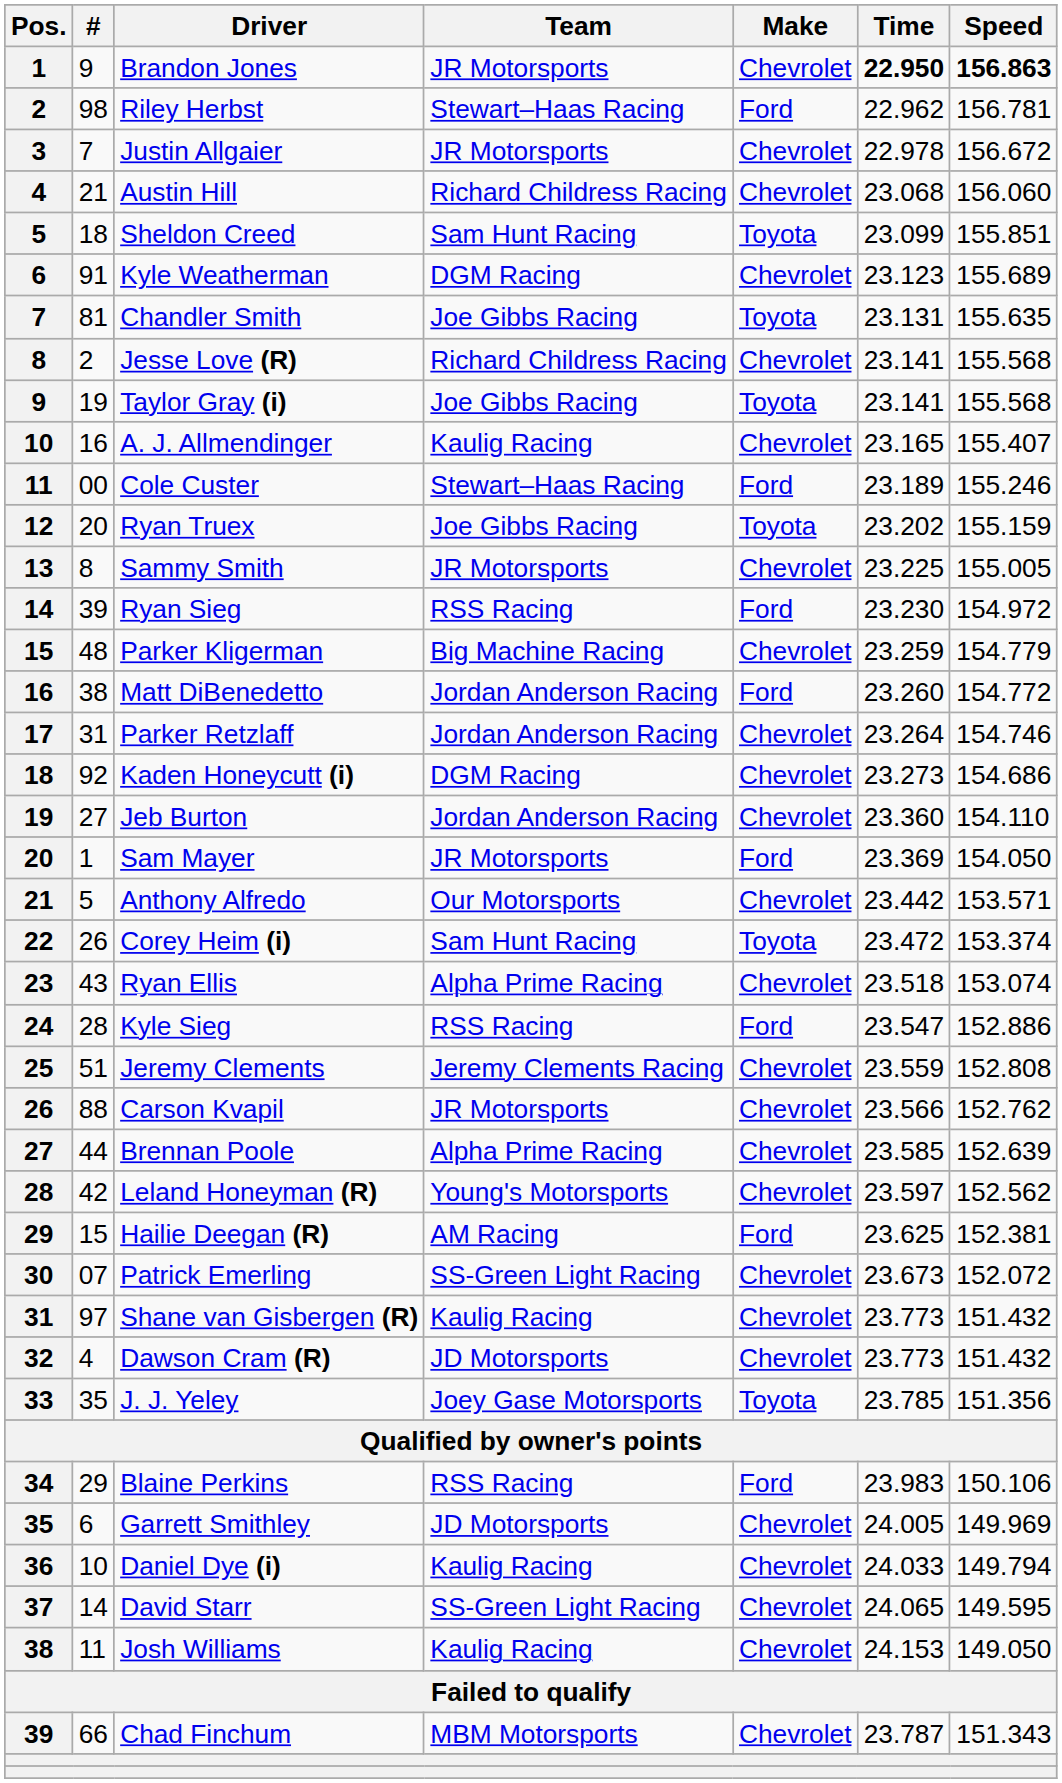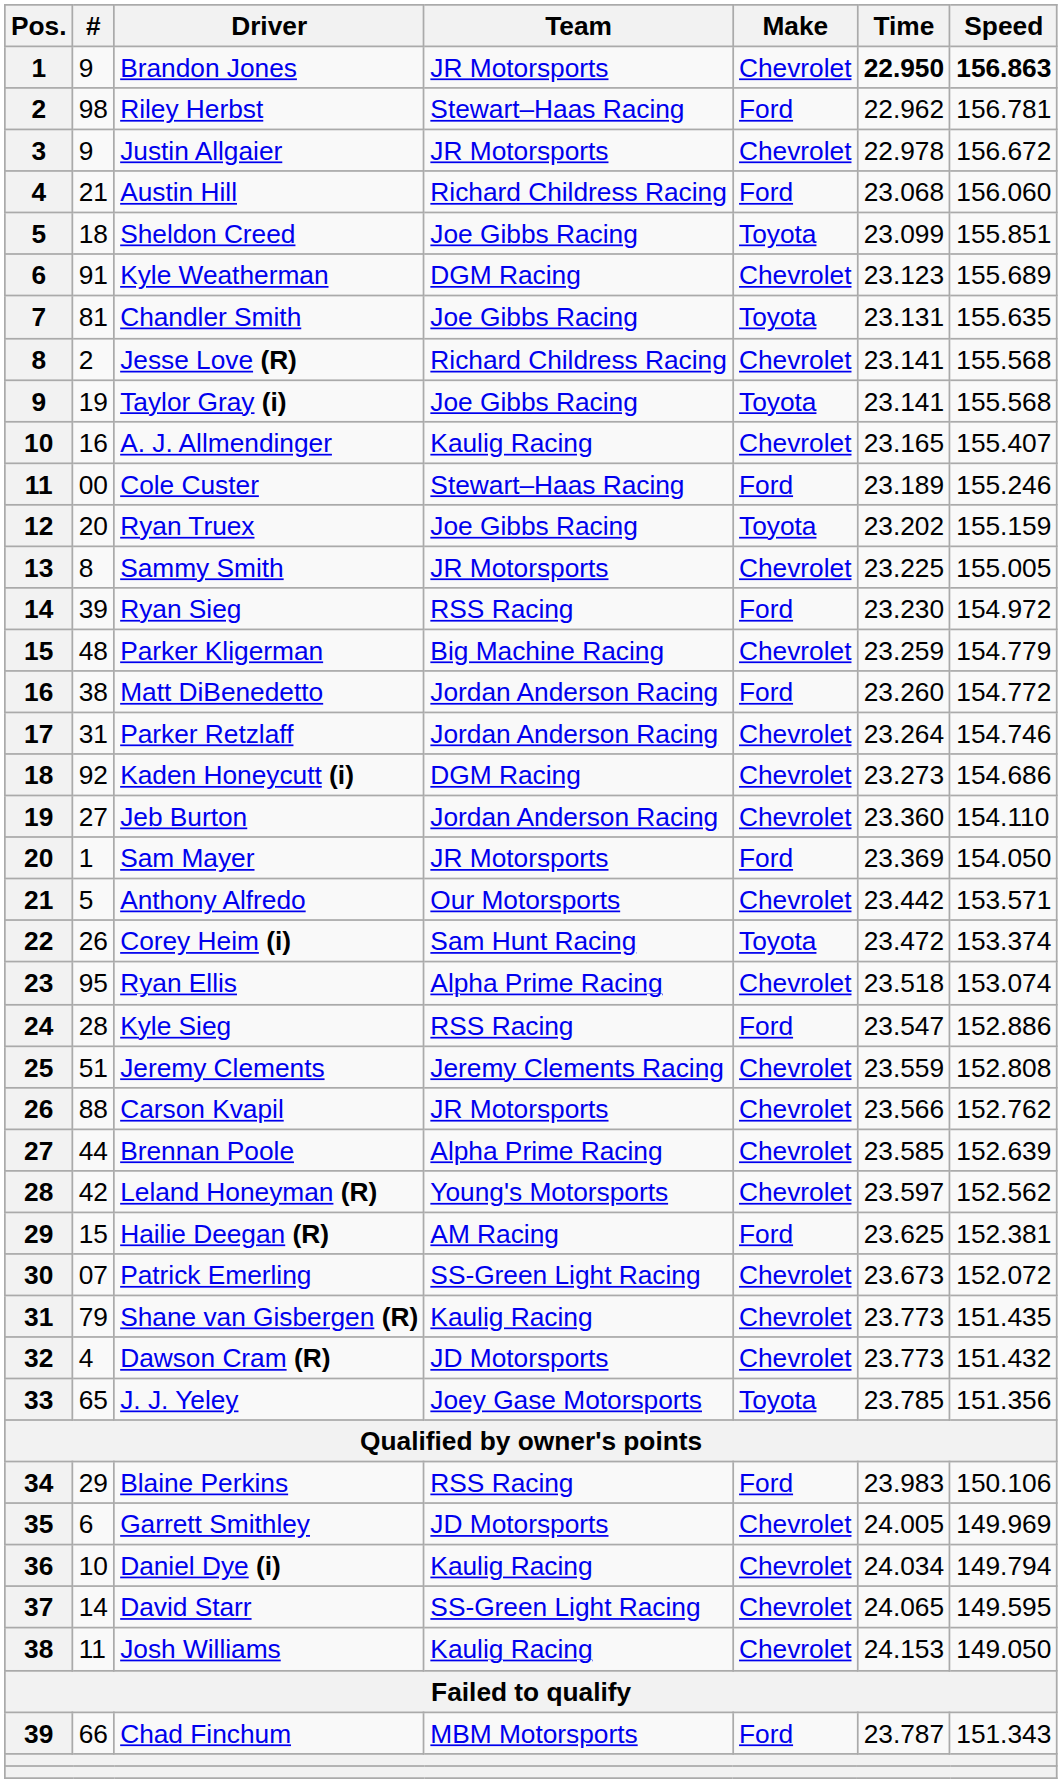 <table class="wikitable" style="font-size:95%">
 <tr>
 <th>Pos.</th>
 <th>#</th>
 <th>Driver</th>
 <th>Team</th>
 <th>Make</th>
 <th>Time</th>
 <th>Speed</th>
 </tr>
 <tr>
 <th>1</th>
 <td>9</td>
 <td><a href='#'>Brandon Jones</a></td>
 <td><a href='#'>JR Motorsports</a></td>
 <td><a href='#'>Chevrolet</a></td>
 <td><strong>22.950</strong></td>
 <td><strong>156.863</strong></td>
 </tr>
 <tr>
 <th>2</th>
 <td>98</td>
 <td><a href='#'>Riley Herbst</a></td>
 <td><a href='#'>Stewart–Haas Racing</a></td>
 <td><a href='#'>Ford</a></td>
 <td>22.962</td>
 <td>156.781</td>
 </tr>
 <tr>
 <th>3</th>
-<td>7</td>
+<td>9</td>
 <td><a href='#'>Justin Allgaier</a></td>
 <td><a href='#'>JR Motorsports</a></td>
 <td><a href='#'>Chevrolet</a></td>
 <td>22.978</td>
 <td>156.672</td>
 </tr>
 <tr>
 <th>4</th>
 <td>21</td>
 <td><a href='#'>Austin Hill</a></td>
 <td><a href='#'>Richard Childress Racing</a></td>
-<td><a href='#'>Chevrolet</a></td>
+<td><a href='#'>Ford</a></td>
 <td>23.068</td>
 <td>156.060</td>
 </tr>
 <tr>
 <th>5</th>
 <td>18</td>
 <td><a href='#'>Sheldon Creed</a></td>
-<td><a href='#'>Sam Hunt Racing</a></td>
+<td><a href='#'>Joe Gibbs Racing</a></td>
 <td><a href='#'>Toyota</a></td>
 <td>23.099</td>
 <td>155.851</td>
 </tr>
 <tr>
 <th>6</th>
 <td>91</td>
 <td><a href='#'>Kyle Weatherman</a></td>
 <td><a href='#'>DGM Racing</a></td>
 <td><a href='#'>Chevrolet</a></td>
 <td>23.123</td>
 <td>155.689</td>
 </tr>
 <tr>
 <th>7</th>
 <td>81</td>
 <td><a href='#'>Chandler Smith</a></td>
 <td><a href='#'>Joe Gibbs Racing</a></td>
 <td><a href='#'>Toyota</a></td>
 <td>23.131</td>
 <td>155.635</td>
 </tr>
 <tr>
 <th>8</th>
 <td>2</td>
 <td><a href='#'>Jesse Love</a> <strong>(R)</strong></td>
 <td><a href='#'>Richard Childress Racing</a></td>
 <td><a href='#'>Chevrolet</a></td>
 <td>23.141</td>
 <td>155.568</td>
 </tr>
 <tr>
 <th>9</th>
 <td>19</td>
 <td><a href='#'>Taylor Gray</a> <strong>(i)</strong></td>
 <td><a href='#'>Joe Gibbs Racing</a></td>
 <td><a href='#'>Toyota</a></td>
 <td>23.141</td>
 <td>155.568</td>
 </tr>
 <tr>
 <th>10</th>
 <td>16</td>
 <td><a href='#'>A. J. Allmendinger</a></td>
 <td><a href='#'>Kaulig Racing</a></td>
 <td><a href='#'>Chevrolet</a></td>
 <td>23.165</td>
 <td>155.407</td>
 </tr>
 <tr>
 <th>11</th>
 <td>00</td>
 <td><a href='#'>Cole Custer</a></td>
 <td><a href='#'>Stewart–Haas Racing</a></td>
 <td><a href='#'>Ford</a></td>
 <td>23.189</td>
 <td>155.246</td>
 </tr>
 <tr>
 <th>12</th>
 <td>20</td>
 <td><a href='#'>Ryan Truex</a></td>
 <td><a href='#'>Joe Gibbs Racing</a></td>
 <td><a href='#'>Toyota</a></td>
 <td>23.202</td>
 <td>155.159</td>
 </tr>
 <tr>
 <th>13</th>
 <td>8</td>
 <td><a href='#'>Sammy Smith</a></td>
 <td><a href='#'>JR Motorsports</a></td>
 <td><a href='#'>Chevrolet</a></td>
 <td>23.225</td>
 <td>155.005</td>
 </tr>
 <tr>
 <th>14</th>
 <td>39</td>
 <td><a href='#'>Ryan Sieg</a></td>
 <td><a href='#'>RSS Racing</a></td>
 <td><a href='#'>Ford</a></td>
 <td>23.230</td>
 <td>154.972</td>
 </tr>
 <tr>
 <th>15</th>
 <td>48</td>
 <td><a href='#'>Parker Kligerman</a></td>
 <td><a href='#'>Big Machine Racing</a></td>
 <td><a href='#'>Chevrolet</a></td>
 <td>23.259</td>
 <td>154.779</td>
 </tr>
 <tr>
 <th>16</th>
 <td>38</td>
 <td><a href='#'>Matt DiBenedetto</a></td>
 <td><a href='#'>Jordan Anderson Racing</a></td>
 <td><a href='#'>Ford</a></td>
 <td>23.260</td>
 <td>154.772</td>
 </tr>
 <tr>
 <th>17</th>
 <td>31</td>
 <td><a href='#'>Parker Retzlaff</a></td>
 <td><a href='#'>Jordan Anderson Racing</a></td>
 <td><a href='#'>Chevrolet</a></td>
 <td>23.264</td>
 <td>154.746</td>
 </tr>
 <tr>
 <th>18</th>
 <td>92</td>
 <td><a href='#'>Kaden Honeycutt</a> <strong>(i)</strong></td>
 <td><a href='#'>DGM Racing</a></td>
 <td><a href='#'>Chevrolet</a></td>
 <td>23.273</td>
 <td>154.686</td>
 </tr>
 <tr>
 <th>19</th>
 <td>27</td>
 <td><a href='#'>Jeb Burton</a></td>
 <td><a href='#'>Jordan Anderson Racing</a></td>
 <td><a href='#'>Chevrolet</a></td>
 <td>23.360</td>
 <td>154.110</td>
 </tr>
 <tr>
 <th>20</th>
 <td>1</td>
 <td><a href='#'>Sam Mayer</a></td>
 <td><a href='#'>JR Motorsports</a></td>
 <td><a href='#'>Ford</a></td>
 <td>23.369</td>
 <td>154.050</td>
 </tr>
 <tr>
 <th>21</th>
 <td>5</td>
 <td><a href='#'>Anthony Alfredo</a></td>
 <td><a href='#'>Our Motorsports</a></td>
 <td><a href='#'>Chevrolet</a></td>
 <td>23.442</td>
 <td>153.571</td>
 </tr>
 <tr>
 <th>22</th>
 <td>26</td>
 <td><a href='#'>Corey Heim</a> <strong>(i)</strong></td>
 <td><a href='#'>Sam Hunt Racing</a></td>
 <td><a href='#'>Toyota</a></td>
 <td>23.472</td>
 <td>153.374</td>
 </tr>
 <tr>
 <th>23</th>
-<td>43</td>
+<td>95</td>
 <td><a href='#'>Ryan Ellis</a></td>
 <td><a href='#'>Alpha Prime Racing</a></td>
 <td><a href='#'>Chevrolet</a></td>
 <td>23.518</td>
 <td>153.074</td>
 </tr>
 <tr>
 <th>24</th>
 <td>28</td>
 <td><a href='#'>Kyle Sieg</a></td>
 <td><a href='#'>RSS Racing</a></td>
 <td><a href='#'>Ford</a></td>
 <td>23.547</td>
 <td>152.886</td>
 </tr>
 <tr>
 <th>25</th>
 <td>51</td>
 <td><a href='#'>Jeremy Clements</a></td>
 <td><a href='#'>Jeremy Clements Racing</a></td>
 <td><a href='#'>Chevrolet</a></td>
 <td>23.559</td>
 <td>152.808</td>
 </tr>
 <tr>
 <th>26</th>
 <td>88</td>
 <td><a href='#'>Carson Kvapil</a></td>
 <td><a href='#'>JR Motorsports</a></td>
 <td><a href='#'>Chevrolet</a></td>
 <td>23.566</td>
 <td>152.762</td>
 </tr>
 <tr>
 <th>27</th>
 <td>44</td>
 <td><a href='#'>Brennan Poole</a></td>
 <td><a href='#'>Alpha Prime Racing</a></td>
 <td><a href='#'>Chevrolet</a></td>
 <td>23.585</td>
 <td>152.639</td>
 </tr>
 <tr>
 <th>28</th>
 <td>42</td>
 <td><a href='#'>Leland Honeyman</a> <strong>(R)</strong></td>
 <td><a href='#'>Young's Motorsports</a></td>
 <td><a href='#'>Chevrolet</a></td>
 <td>23.597</td>
 <td>152.562</td>
 </tr>
 <tr>
 <th>29</th>
 <td>15</td>
 <td><a href='#'>Hailie Deegan</a> <strong>(R)</strong></td>
 <td><a href='#'>AM Racing</a></td>
 <td><a href='#'>Ford</a></td>
 <td>23.625</td>
 <td>152.381</td>
 </tr>
 <tr>
 <th>30</th>
 <td>07</td>
 <td><a href='#'>Patrick Emerling</a></td>
 <td><a href='#'>SS-Green Light Racing</a></td>
 <td><a href='#'>Chevrolet</a></td>
 <td>23.673</td>
 <td>152.072</td>
 </tr>
 <tr>
 <th>31</th>
-<td>97</td>
+<td>79</td>
 <td><a href='#'>Shane van Gisbergen</a> <strong>(R)</strong></td>
 <td><a href='#'>Kaulig Racing</a></td>
 <td><a href='#'>Chevrolet</a></td>
 <td>23.773</td>
-<td>151.432</td>
+<td>151.435</td>
 </tr>
 <tr>
 <th>32</th>
 <td>4</td>
 <td><a href='#'>Dawson Cram</a> <strong>(R)</strong></td>
 <td><a href='#'>JD Motorsports</a></td>
 <td><a href='#'>Chevrolet</a></td>
 <td>23.773</td>
 <td>151.432</td>
 </tr>
 <tr>
 <th>33</th>
-<td>35</td>
+<td>65</td>
 <td><a href='#'>J. J. Yeley</a></td>
 <td><a href='#'>Joey Gase Motorsports</a></td>
 <td><a href='#'>Toyota</a></td>
 <td>23.785</td>
 <td>151.356</td>
 </tr>
 <tr>
 <th colspan="7">Qualified by owner's points</th>
 </tr>
 <tr>
 <th>34</th>
 <td>29</td>
 <td><a href='#'>Blaine Perkins</a></td>
 <td><a href='#'>RSS Racing</a></td>
 <td><a href='#'>Ford</a></td>
 <td>23.983</td>
 <td>150.106</td>
 </tr>
 <tr>
 <th>35</th>
 <td>6</td>
 <td><a href='#'>Garrett Smithley</a></td>
 <td><a href='#'>JD Motorsports</a></td>
 <td><a href='#'>Chevrolet</a></td>
 <td>24.005</td>
 <td>149.969</td>
 </tr>
 <tr>
 <th>36</th>
 <td>10</td>
 <td><a href='#'>Daniel Dye</a> <strong>(i)</strong></td>
 <td><a href='#'>Kaulig Racing</a></td>
 <td><a href='#'>Chevrolet</a></td>
-<td>24.033</td>
+<td>24.034</td>
 <td>149.794</td>
 </tr>
 <tr>
 <th>37</th>
 <td>14</td>
 <td><a href='#'>David Starr</a></td>
 <td><a href='#'>SS-Green Light Racing</a></td>
 <td><a href='#'>Chevrolet</a></td>
 <td>24.065</td>
 <td>149.595</td>
 </tr>
 <tr>
 <th>38</th>
 <td>11</td>
 <td><a href='#'>Josh Williams</a></td>
 <td><a href='#'>Kaulig Racing</a></td>
 <td><a href='#'>Chevrolet</a></td>
 <td>24.153</td>
 <td>149.050</td>
 </tr>
 <tr>
 <th colspan="7">Failed to qualify</th>
 </tr>
 <tr>
 <th>39</th>
 <td>66</td>
 <td><a href='#'>Chad Finchum</a></td>
 <td><a href='#'>MBM Motorsports</a></td>
-<td><a href='#'>Chevrolet</a></td>
+<td><a href='#'>Ford</a></td>
 <td>23.787</td>
 <td>151.343</td>
 </tr>
 <tr>
 <th colspan="7"></th>
 </tr>
 <tr>
 <th colspan="7"></th>
 </tr>
 </table>
